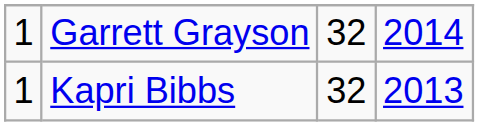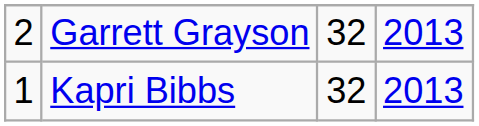 <table class="wikitable">
 <tr>
 </tr>
 <tr>
-<td>1</td>
+<td>2</td>
 <td><a href='#'>Garrett Grayson</a></td>
 <td><abbr>32</abbr></td>
-<td><a href='#'>2014</a></td>
+<td><a href='#'>2013</a></td>
 </tr>
 <tr>
 <td>1</td>
 <td><a href='#'>Kapri Bibbs</a></td>
 <td><abbr>32</abbr></td>
 <td><a href='#'>2013</a></td>
 </tr>
 </table>
